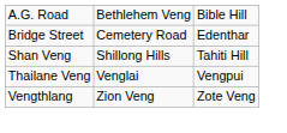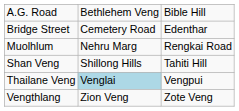 <table class="wikitable">
 <tr>
 <td>A.G. Road</td>
 <td>Bethlehem Veng</td>
 <td>Bible Hill</td>
 </tr>
 <tr>
 <td>Bridge Street</td>
 <td>Cemetery Road</td>
 <td>Edenthar</td>
 </tr>
 <tr>
+<td>Muolhlum</td>
+<td>Nehru Marg</td>
+<td>Rengkai Road</td>
+</tr>
+<tr>
 <td>Shan Veng</td>
 <td>Shillong Hills</td>
 <td>Tahiti Hill</td>
 </tr>
 <tr>
 <td>Thailane Veng</td>
-<td>Venglai</td>
+<td style="background: lightblue;">Venglai</td>
 <td>Vengpui</td>
 </tr>
 <tr>
 <td>Vengthlang</td>
 <td>Zion Veng</td>
 <td>Zote Veng</td>
 </tr>
 </table>
